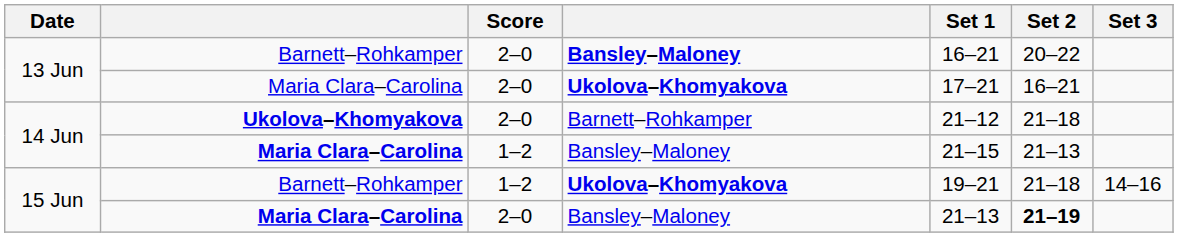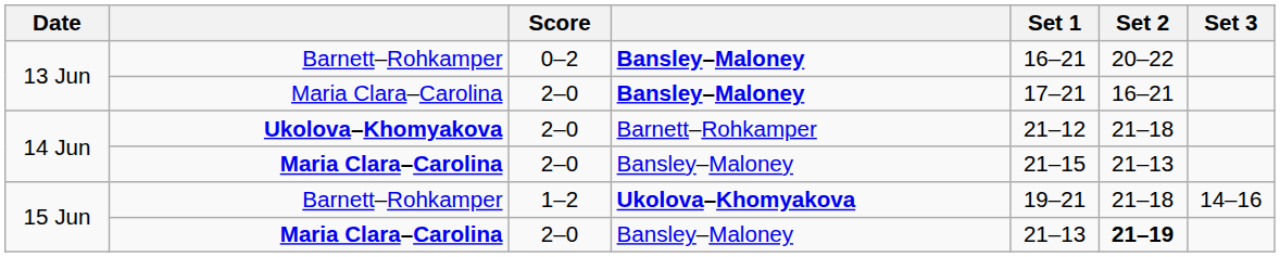 <table class="wikitable" style="text-align: center; font-size:90% ">
 <tr>
 <th width="60">Date</th>
 <th align="right" width="250"></th>
 <th width="60">Score</th>
 <th align="left" width="250"></th>
 <th width="50">Set 1</th>
 <th width="50">Set 2</th>
 <th width="50">Set 3</th>
 </tr>
 <tr>
 <td rowspan=2>13 Jun</td>
 <td align=right><a href='#'>Barnett</a>–<a href='#'>Rohkamper</a> </td>
-<td align=center>2–0</td>
+<td align=center>0–2</td>
 <td align=left> <strong><a href='#'>Bansley</a>–<a href='#'>Maloney</a></strong></td>
 <td>16–21</td>
 <td>20–22</td>
 <td></td>
 </tr>
 <tr>
 <td align=right><a href='#'>Maria Clara</a>–<a href='#'>Carolina</a> </td>
 <td align=center>2–0</td>
-<td align=left> <strong><a href='#'>Ukolova</a>–<a href='#'>Khomyakova</a></strong></td>
+<td align=left> <strong><a href='#'>Bansley</a>–<a href='#'>Maloney</a></strong></td>
 <td>17–21</td>
 <td>16–21</td>
 <td></td>
 </tr>
 <tr>
 <td rowspan=2>14 Jun</td>
 <td align=right><strong><a href='#'>Ukolova</a>–<a href='#'>Khomyakova</a> </strong></td>
 <td align=center>2–0</td>
 <td align=left> <a href='#'>Barnett</a>–<a href='#'>Rohkamper</a></td>
 <td>21–12</td>
 <td>21–18</td>
 <td></td>
 </tr>
 <tr>
 <td align=right><strong><a href='#'>Maria Clara</a>–<a href='#'>Carolina</a> </strong></td>
-<td align=center>1–2</td>
+<td align=center>2–0</td>
 <td align=left> <a href='#'>Bansley</a>–<a href='#'>Maloney</a></td>
 <td>21–15</td>
 <td>21–13</td>
 <td></td>
 </tr>
 <tr>
 <td rowspan=2>15 Jun</td>
 <td align=right><a href='#'>Barnett</a>–<a href='#'>Rohkamper</a> </td>
 <td align=center>1–2</td>
 <td align=left> <strong><a href='#'>Ukolova</a>–<a href='#'>Khomyakova</a></strong></td>
 <td>19–21</td>
 <td>21–18</td>
 <td>14–16</td>
 </tr>
 <tr>
 <td align=right><strong><a href='#'>Maria Clara</a>–<a href='#'>Carolina</a> </strong></td>
 <td align=center>2–0</td>
 <td align=left> <a href='#'>Bansley</a>–<a href='#'>Maloney</a></td>
 <td>21–13</td>
 <td><strong>21–19</strong></td>
 <td></td>
 </tr>
 </table>
